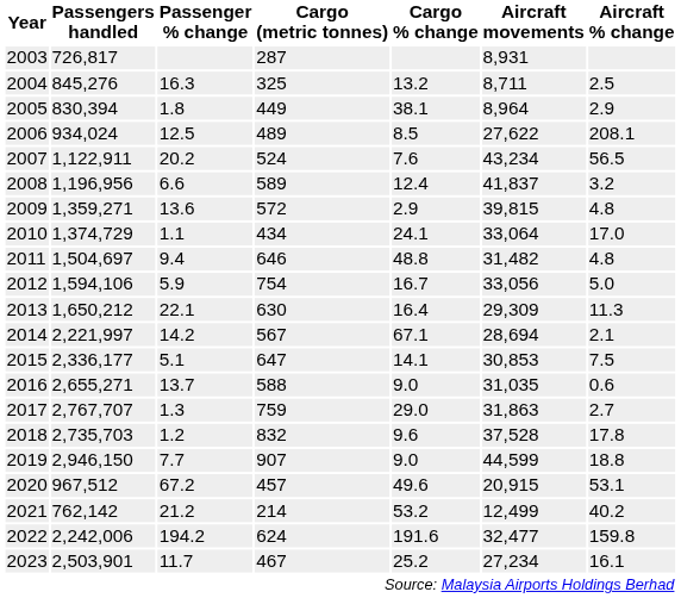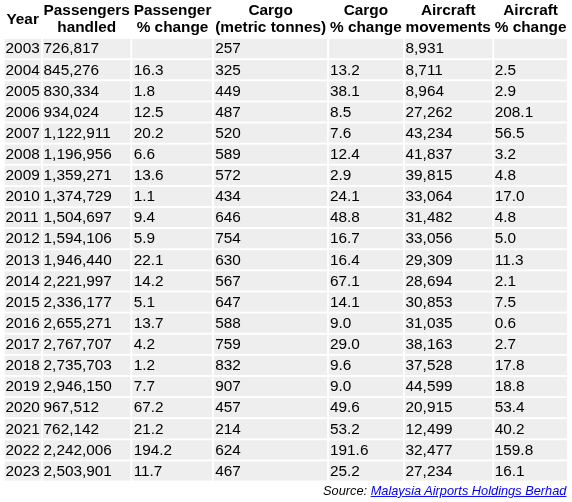 <table class="toccolours sortable" style="padding:0.5em;">
 <tr>
 <th>Year</th>
 <th>Passengers<br>handled</th>
 <th>Passenger<br>% change</th>
 <th>Cargo<br>(metric tonnes)</th>
 <th>Cargo<br>% change</th>
 <th>Aircraft<br>movements</th>
 <th>Aircraft<br>% change</th>
 </tr>
 <tr style="background:#eee;">
 <td>2003</td>
 <td>726,817</td>
 <td></td>
-<td>287</td>
+<td>257</td>
 <td></td>
 <td>8,931</td>
 <td></td>
 </tr>
 <tr style="background:#eee;">
 <td>2004</td>
 <td>845,276</td>
 <td> 16.3</td>
 <td>325</td>
 <td> 13.2</td>
 <td>8,711</td>
 <td> 2.5</td>
 </tr>
 <tr style="background:#eee;">
 <td>2005</td>
-<td>830,394</td>
+<td>830,334</td>
 <td> 1.8</td>
 <td>449</td>
 <td> 38.1</td>
 <td>8,964</td>
 <td> 2.9</td>
 </tr>
 <tr style="background:#eee;">
 <td>2006</td>
 <td>934,024</td>
 <td> 12.5</td>
-<td>489</td>
+<td>487</td>
 <td> 8.5</td>
-<td>27,622</td>
+<td>27,262</td>
 <td> 208.1</td>
 </tr>
 <tr style="background:#eee;">
 <td>2007</td>
 <td>1,122,911</td>
 <td> 20.2</td>
-<td>524</td>
+<td>520</td>
 <td> 7.6</td>
 <td>43,234</td>
 <td> 56.5</td>
 </tr>
 <tr style="background:#eee;">
 <td>2008</td>
 <td>1,196,956</td>
 <td> 6.6</td>
 <td>589</td>
 <td> 12.4</td>
 <td>41,837</td>
 <td> 3.2</td>
 </tr>
 <tr style="background:#eee;">
 <td>2009</td>
 <td>1,359,271</td>
 <td> 13.6</td>
 <td>572</td>
 <td> 2.9</td>
 <td>39,815</td>
 <td> 4.8</td>
 </tr>
 <tr style="background:#eee;">
 <td>2010</td>
 <td>1,374,729</td>
 <td> 1.1</td>
 <td>434</td>
 <td> 24.1</td>
 <td>33,064</td>
 <td> 17.0</td>
 </tr>
 <tr style="background:#eee;">
 <td>2011</td>
 <td>1,504,697</td>
 <td> 9.4</td>
 <td>646</td>
 <td> 48.8</td>
 <td>31,482</td>
 <td> 4.8</td>
 </tr>
 <tr style="background:#eee;">
 <td>2012</td>
 <td>1,594,106</td>
 <td> 5.9</td>
 <td>754</td>
 <td> 16.7</td>
 <td>33,056</td>
 <td> 5.0</td>
 </tr>
 <tr style="background:#eee;">
 <td>2013</td>
-<td>1,650,212</td>
+<td>1,946,440</td>
 <td> 22.1</td>
 <td>630</td>
 <td> 16.4</td>
 <td>29,309</td>
 <td> 11.3</td>
 </tr>
 <tr style="background:#eee;">
 <td>2014</td>
 <td>2,221,997</td>
 <td> 14.2</td>
 <td>567</td>
 <td> 67.1</td>
 <td>28,694</td>
 <td> 2.1</td>
 </tr>
 <tr style="background:#eee;">
 <td>2015</td>
 <td>2,336,177</td>
 <td> 5.1</td>
 <td>647</td>
 <td> 14.1</td>
 <td>30,853</td>
 <td> 7.5</td>
 </tr>
 <tr style="background:#eee;">
 <td>2016</td>
 <td>2,655,271</td>
 <td> 13.7</td>
 <td>588</td>
 <td> 9.0</td>
 <td>31,035</td>
 <td> 0.6</td>
 </tr>
 <tr style="background:#eee;">
 <td>2017</td>
 <td>2,767,707</td>
-<td> 1.3</td>
+<td> 4.2</td>
 <td>759</td>
 <td> 29.0</td>
-<td>31,863</td>
+<td>38,163</td>
 <td> 2.7</td>
 </tr>
 <tr style="background:#eee;">
 <td>2018</td>
 <td>2,735,703</td>
 <td> 1.2</td>
 <td>832</td>
 <td> 9.6</td>
 <td>37,528</td>
 <td> 17.8</td>
 </tr>
 <tr style="background:#eee;">
 <td>2019</td>
 <td>2,946,150</td>
 <td> 7.7</td>
 <td>907</td>
 <td> 9.0</td>
 <td>44,599</td>
 <td> 18.8</td>
 </tr>
 <tr style="background:#eee;">
 <td>2020</td>
 <td>967,512</td>
 <td> 67.2</td>
 <td>457</td>
 <td> 49.6</td>
 <td>20,915</td>
-<td> 53.1</td>
+<td> 53.4</td>
 </tr>
 <tr style="background:#eee;">
 <td>2021</td>
 <td>762,142</td>
 <td> 21.2</td>
 <td>214</td>
 <td> 53.2</td>
 <td>12,499</td>
 <td> 40.2</td>
 </tr>
 <tr style="background:#eee;">
 <td>2022</td>
 <td>2,242,006</td>
 <td> 194.2</td>
 <td>624</td>
 <td> 191.6</td>
 <td>32,477</td>
 <td> 159.8</td>
 </tr>
 <tr style="background:#eee;">
 <td>2023</td>
 <td>2,503,901</td>
 <td> 11.7</td>
 <td>467</td>
 <td> 25.2</td>
 <td>27,234</td>
 <td> 16.1</td>
 </tr>
 <tr>
 <td colspan="7" style="text-align:right;"><sup><em>Source: <a href='#'>Malaysia Airports Holdings Berhad</a></em></sup></td>
 </tr>
 </table>
